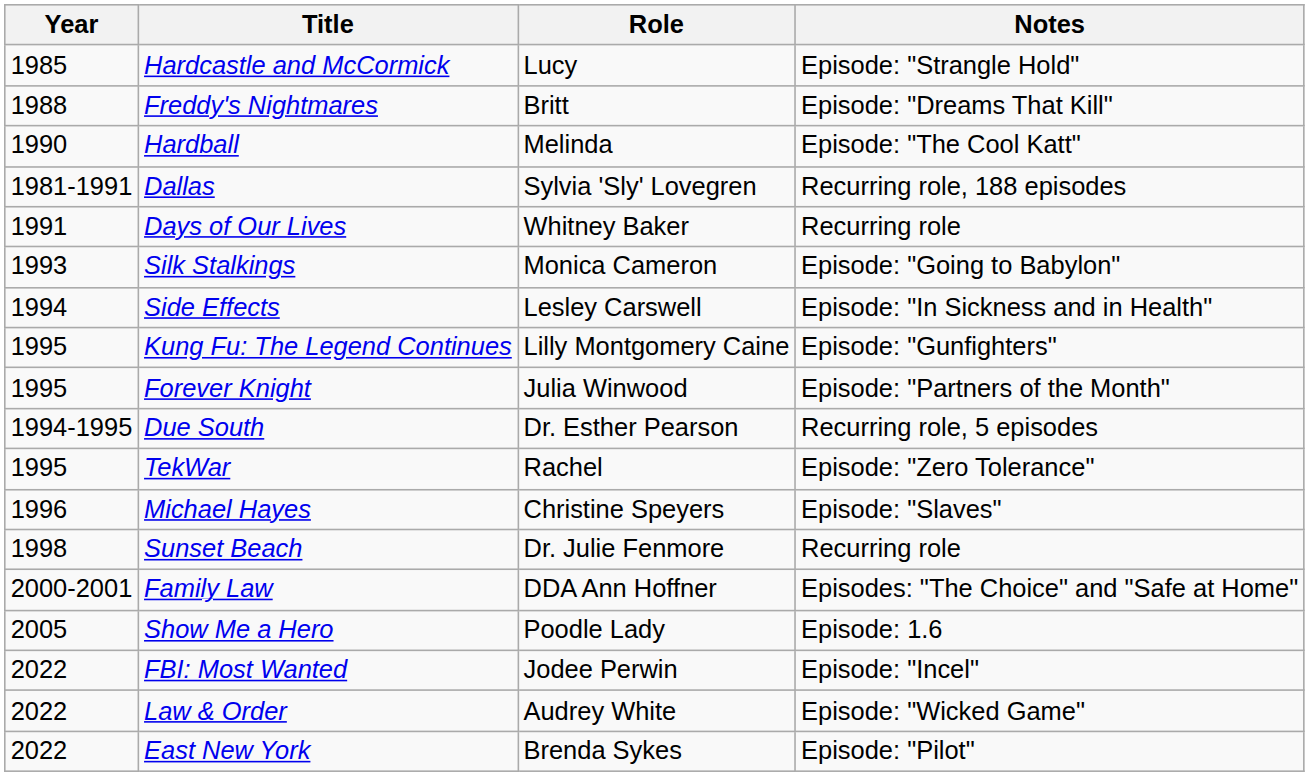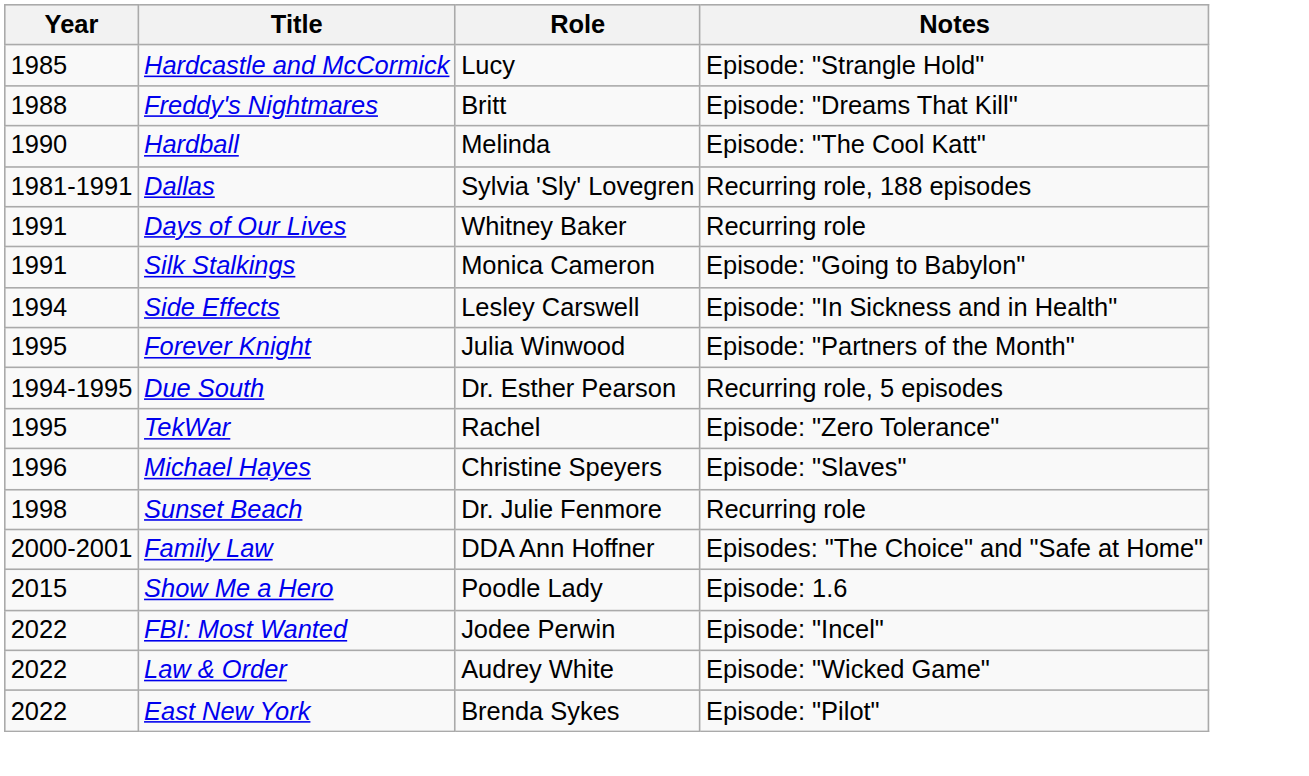 <table class="wikitable sortable">
 <tr>
 <th>Year</th>
 <th>Title</th>
 <th>Role</th>
 <th class="unsortable">Notes</th>
 </tr>
 <tr>
 <td>1985</td>
 <td><em><a href='#'>Hardcastle and McCormick</a></em></td>
 <td>Lucy</td>
 <td>Episode: "Strangle Hold"</td>
 </tr>
 <tr>
 <td>1988</td>
 <td><em><a href='#'>Freddy's Nightmares</a></em></td>
 <td>Britt</td>
 <td>Episode: "Dreams That Kill"</td>
 </tr>
 <tr>
 <td>1990</td>
 <td><em><a href='#'>Hardball</a></em></td>
 <td>Melinda</td>
 <td>Episode: "The Cool Katt"</td>
 </tr>
 <tr>
 <td>1981-1991</td>
 <td><em><a href='#'>Dallas</a></em></td>
 <td>Sylvia 'Sly' Lovegren</td>
 <td>Recurring role, 188 episodes</td>
 </tr>
 <tr>
 <td>1991</td>
 <td><em><a href='#'>Days of Our Lives</a></em></td>
 <td>Whitney Baker</td>
 <td>Recurring role</td>
 </tr>
 <tr>
-<td>1993</td>
+<td>1991</td>
 <td><em><a href='#'>Silk Stalkings</a></em></td>
 <td>Monica Cameron</td>
 <td>Episode: "Going to Babylon"</td>
 </tr>
 <tr>
 <td>1994</td>
 <td><em><a href='#'>Side Effects</a></em></td>
 <td>Lesley Carswell</td>
 <td>Episode: "In Sickness and in Health"</td>
-</tr>
-<tr>
-<td>1995</td>
-<td><em><a href='#'>Kung Fu: The Legend Continues</a></em></td>
-<td>Lilly Montgomery Caine</td>
-<td>Episode: "Gunfighters"</td>
 </tr>
 <tr>
 <td>1995</td>
 <td><em><a href='#'>Forever Knight</a></em></td>
 <td>Julia Winwood</td>
 <td>Episode: "Partners of the Month"</td>
 </tr>
 <tr>
 <td>1994-1995</td>
 <td><em><a href='#'>Due South</a></em></td>
 <td>Dr. Esther Pearson</td>
 <td>Recurring role, 5 episodes</td>
 </tr>
 <tr>
 <td>1995</td>
 <td><em><a href='#'>TekWar</a></em></td>
 <td>Rachel</td>
 <td>Episode: "Zero Tolerance"</td>
 </tr>
 <tr>
 <td>1996</td>
 <td><em><a href='#'>Michael Hayes</a></em></td>
 <td>Christine Speyers</td>
 <td>Episode: "Slaves"</td>
 </tr>
 <tr>
 <td>1998</td>
 <td><em><a href='#'>Sunset Beach</a></em></td>
 <td>Dr. Julie Fenmore</td>
 <td>Recurring role</td>
 </tr>
 <tr>
 <td>2000-2001</td>
 <td><em><a href='#'>Family Law</a></em></td>
 <td>DDA Ann Hoffner</td>
 <td>Episodes: "The Choice" and "Safe at Home"</td>
 </tr>
 <tr>
-<td>2005</td>
+<td>2015</td>
 <td><em><a href='#'>Show Me a Hero</a></em></td>
 <td>Poodle Lady</td>
 <td>Episode: 1.6</td>
 </tr>
 <tr>
 <td>2022</td>
 <td><em><a href='#'>FBI: Most Wanted</a></em></td>
 <td>Jodee Perwin</td>
 <td>Episode: "Incel"</td>
 </tr>
 <tr>
 <td>2022</td>
 <td><em><a href='#'>Law & Order</a></em></td>
 <td>Audrey White</td>
 <td>Episode: "Wicked Game"</td>
 </tr>
 <tr>
 <td>2022</td>
 <td><em><a href='#'>East New York</a></em></td>
 <td>Brenda Sykes</td>
 <td>Episode: "Pilot"</td>
 </tr>
 </table>
